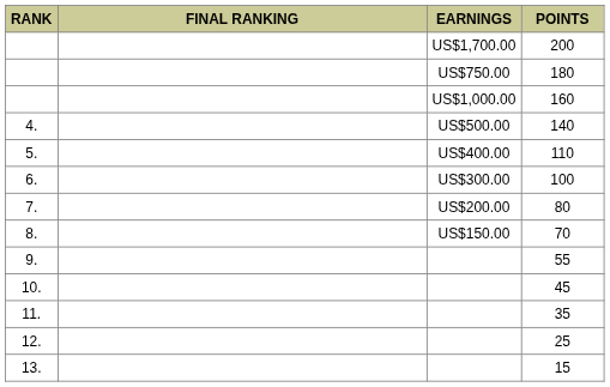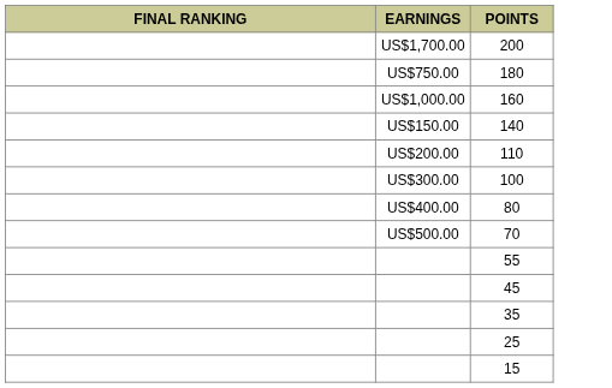 <table border="1" cellspacing="2" cellpadding="5" style="border-collapse: collapse; font-size: 90%;">
 <tr bgcolor="CCCC99">
-<th>RANK</th>
 <th style="width: 25em">FINAL RANKING</th>
 <th style="width: 5em">EARNINGS</th>
 <th style="width: 5em">POINTS</th>
 </tr>
 <tr>
-<td align="center"></td>
 <td></td>
 <td align="center">US$1,700.00</td>
 <td align="center">200</td>
 </tr>
 <tr>
-<td align="center"></td>
 <td></td>
 <td align="center">US$750.00</td>
 <td align="center">180</td>
 </tr>
 <tr>
-<td align="center"></td>
 <td></td>
 <td align="center">US$1,000.00</td>
 <td align="center">160</td>
 </tr>
 <tr>
-<td align="center">4.</td>
 <td></td>
-<td align="center">US$500.00</td>
+<td align="center">US$150.00</td>
 <td align="center">140</td>
 </tr>
 <tr>
-<td align="center">5.</td>
 <td></td>
-<td align="center">US$400.00</td>
+<td align="center">US$200.00</td>
 <td align="center">110</td>
 </tr>
 <tr>
-<td align="center">6.</td>
 <td></td>
 <td align="center">US$300.00</td>
 <td align="center">100</td>
 </tr>
 <tr>
-<td align="center">7.</td>
 <td></td>
-<td align="center">US$200.00</td>
+<td align="center">US$400.00</td>
 <td align="center">80</td>
 </tr>
 <tr>
-<td align="center">8.</td>
 <td></td>
-<td align="center">US$150.00</td>
+<td align="center">US$500.00</td>
 <td align="center">70</td>
 </tr>
 <tr>
-<td align="center">9.</td>
 <td></td>
 <td align="center"></td>
 <td align="center">55</td>
 </tr>
 <tr>
-<td align="center">10.</td>
 <td></td>
 <td align="center"></td>
 <td align="center">45</td>
 </tr>
 <tr>
-<td align="center">11.</td>
 <td></td>
 <td align="center"></td>
 <td align="center">35</td>
 </tr>
 <tr>
-<td align="center">12.</td>
 <td></td>
 <td align="center"></td>
 <td align="center">25</td>
 </tr>
 <tr>
-<td align="center">13.</td>
 <td></td>
 <td align="center"></td>
 <td align="center">15</td>
 </tr>
 </table>
